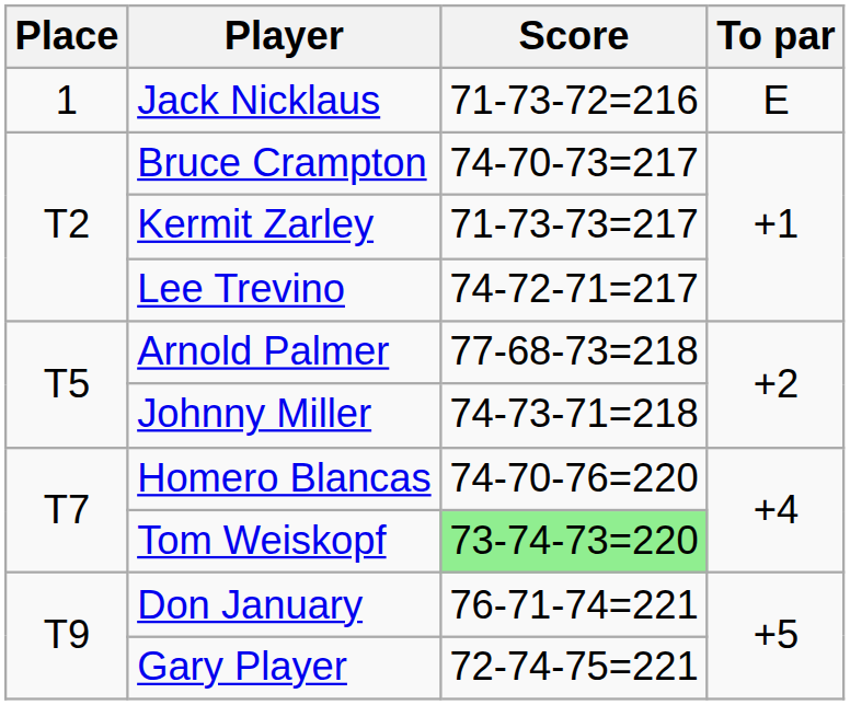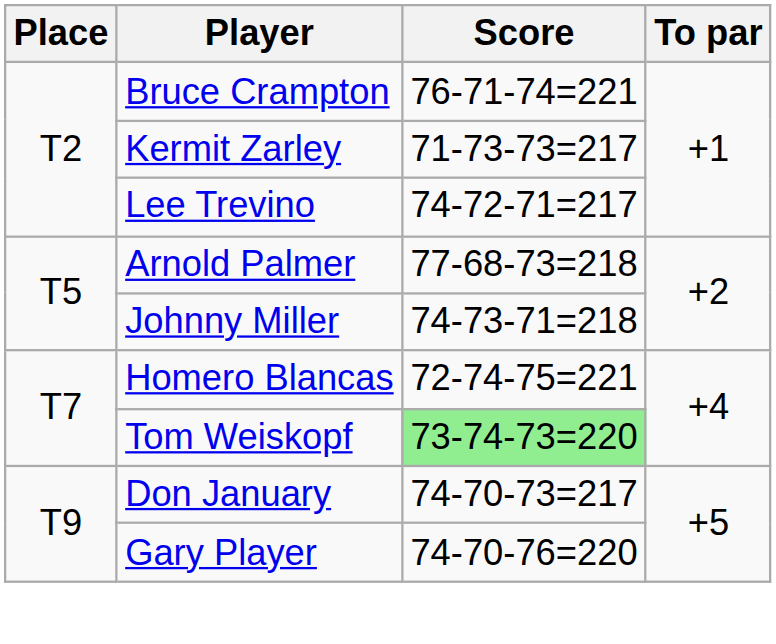 <table class=wikitable>
 <tr>
 <th>Place</th>
 <th>Player</th>
 <th>Score</th>
 <th>To par</th>
 </tr>
 <tr>
-<td align=center>1</td>
-<td> <a href='#'>Jack Nicklaus</a></td>
-<td>71-73-72=216</td>
-<td align=center>E</td>
-</tr>
-<tr>
 <td align=center rowspan=3>T2</td>
 <td> <a href='#'>Bruce Crampton</a></td>
-<td>74-70-73=217</td>
+<td>76-71-74=221</td>
 <td rowspan=3 align=center>+1</td>
 </tr>
 <tr>
 <td> <a href='#'>Kermit Zarley</a></td>
 <td>71-73-73=217</td>
 </tr>
 <tr>
 <td> <a href='#'>Lee Trevino</a></td>
 <td>74-72-71=217</td>
 </tr>
 <tr>
 <td rowspan= 2 align=center>T5</td>
 <td> <a href='#'>Arnold Palmer</a></td>
 <td>77-68-73=218</td>
 <td rowspan=2 align=center>+2</td>
 </tr>
 <tr>
 <td> <a href='#'>Johnny Miller</a></td>
 <td>74-73-71=218</td>
 </tr>
 <tr>
 <td rowspan=2 align=center>T7</td>
 <td> <a href='#'>Homero Blancas</a></td>
-<td>74-70-76=220</td>
+<td>72-74-75=221</td>
 <td rowspan=2 align=center>+4</td>
 </tr>
 <tr>
 <td> <a href='#'>Tom Weiskopf</a></td>
 <td style="background: lightgreen;">73-74-73=220</td>
 </tr>
 <tr>
 <td rowspan=2 align=center>T9</td>
 <td> <a href='#'>Don January</a></td>
-<td>76-71-74=221</td>
+<td>74-70-73=217</td>
 <td rowspan=2 align=center>+5</td>
 </tr>
 <tr>
 <td> <a href='#'>Gary Player</a></td>
-<td>72-74-75=221</td>
+<td>74-70-76=220</td>
 </tr>
 </table>
